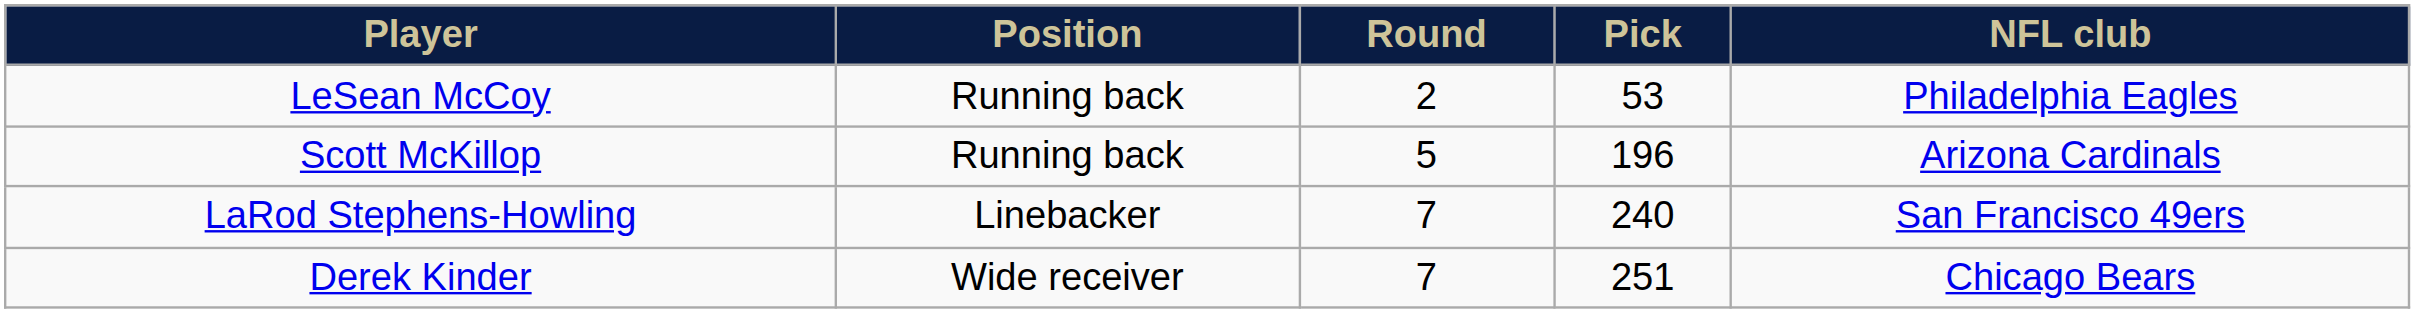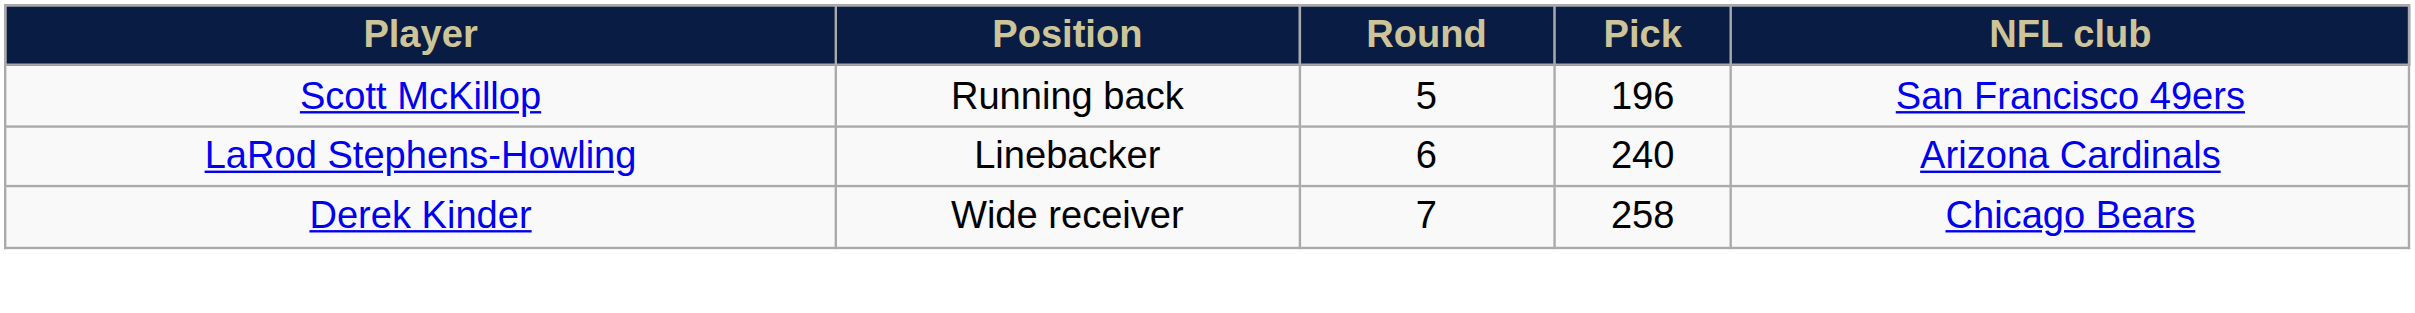 <table class="wikitable" width="80%">
 <tr align="center"  style="background:#091C44;color:#CEC499;">
 <td><strong>Player</strong></td>
 <td><strong>Position</strong></td>
 <td><strong>Round</strong></td>
 <td><strong>Pick</strong></td>
 <td><strong>NFL club</strong></td>
 </tr>
 <tr align="center" bgcolor="">
-<td><a href='#'>LeSean McCoy</a></td>
-<td>Running back</td>
-<td>2</td>
-<td>53</td>
-<td><a href='#'>Philadelphia Eagles</a></td>
-</tr>
-<tr align="center" bgcolor="">
 <td><a href='#'>Scott McKillop</a></td>
 <td>Running back</td>
 <td>5</td>
 <td>196</td>
-<td><a href='#'>Arizona Cardinals</a></td>
+<td><a href='#'>San Francisco 49ers</a></td>
 </tr>
 <tr align="center" bgcolor="">
 <td><a href='#'>LaRod Stephens-Howling</a></td>
 <td>Linebacker</td>
-<td>7</td>
+<td>6</td>
 <td>240</td>
-<td><a href='#'>San Francisco 49ers</a></td>
+<td><a href='#'>Arizona Cardinals</a></td>
 </tr>
 <tr align="center" bgcolor="">
 <td><a href='#'>Derek Kinder</a></td>
 <td>Wide receiver</td>
 <td>7</td>
-<td>251</td>
+<td>258</td>
 <td><a href='#'>Chicago Bears</a></td>
 </tr>
 </table>
